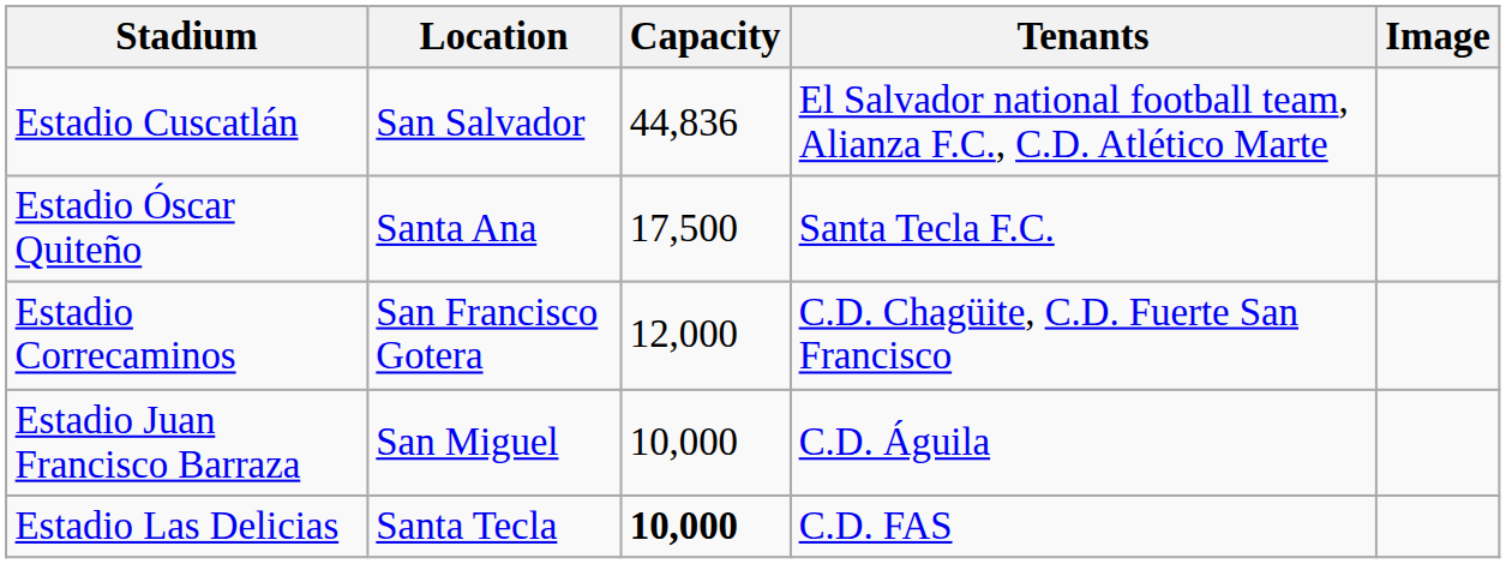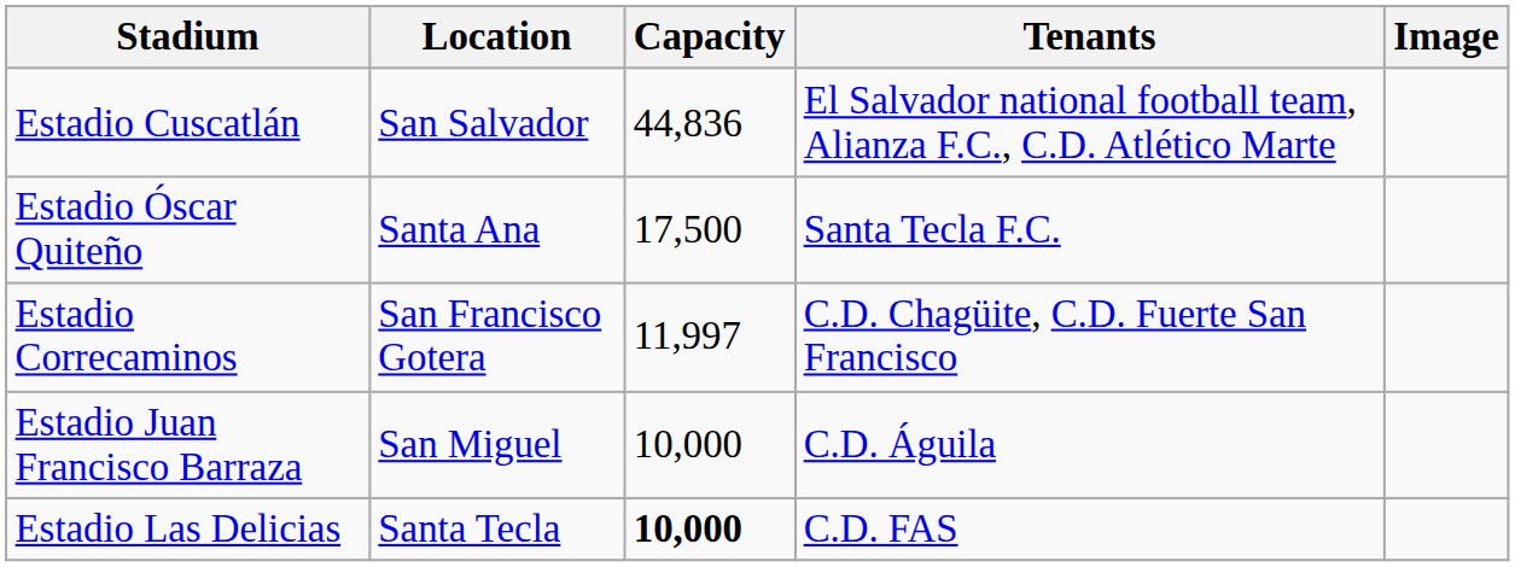 <table class="wikitable sortable">
 <tr>
 <th>Stadium</th>
 <th>Location</th>
 <th>Capacity</th>
 <th>Tenants</th>
 <th>Image</th>
 </tr>
 <tr>
 <td><a href='#'>Estadio Cuscatlán</a></td>
 <td><a href='#'>San Salvador</a></td>
 <td>44,836</td>
 <td><a href='#'>El Salvador national football team</a>, <a href='#'>Alianza F.C.</a>, <a href='#'>C.D. Atlético Marte</a></td>
 <td></td>
 </tr>
 <tr>
 <td><a href='#'>Estadio Óscar Quiteño</a></td>
 <td><a href='#'>Santa Ana</a></td>
 <td>17,500</td>
 <td><a href='#'>Santa Tecla F.C.</a></td>
 <td></td>
 </tr>
 <tr>
 <td><a href='#'>Estadio Correcaminos</a></td>
 <td><a href='#'>San Francisco Gotera</a></td>
-<td>12,000</td>
+<td>11,997</td>
 <td><a href='#'>C.D. Chagüite</a>, <a href='#'>C.D. Fuerte San Francisco</a></td>
 <td></td>
 </tr>
 <tr>
 <td><a href='#'>Estadio Juan Francisco Barraza</a></td>
 <td><a href='#'>San Miguel</a></td>
 <td>10,000</td>
 <td><a href='#'>C.D. Águila</a></td>
 <td></td>
 </tr>
 <tr>
 <td><a href='#'>Estadio Las Delicias</a></td>
 <td><a href='#'>Santa Tecla</a></td>
 <td><strong>10,000</strong></td>
 <td><a href='#'>C.D. FAS</a></td>
 <td></td>
 </tr>
 </table>
